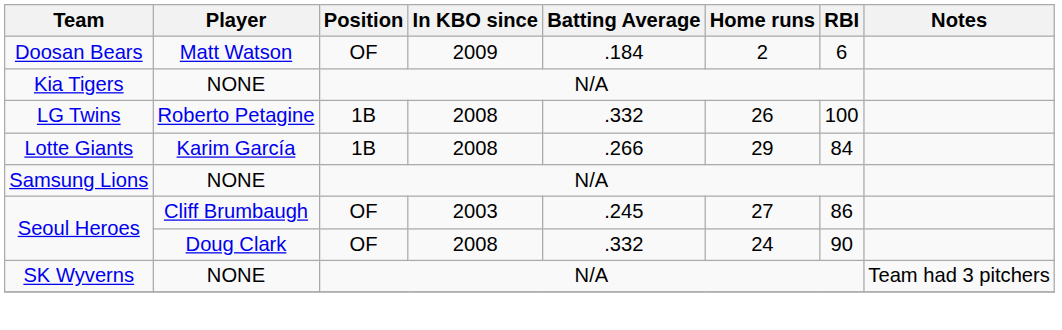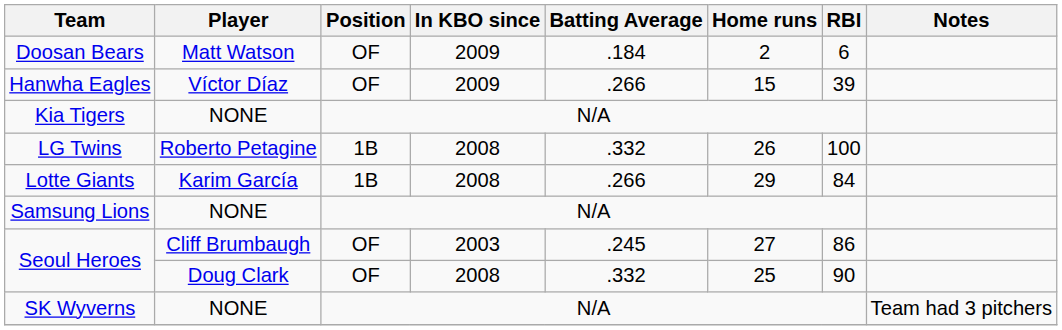 <table class="wikitable sortable" style="text-align:center;">
 <tr>
 <th>Team</th>
 <th>Player</th>
 <th>Position</th>
 <th>In KBO since</th>
 <th>Batting Average</th>
 <th>Home runs</th>
 <th>RBI</th>
 <th>Notes</th>
 </tr>
 <tr>
 <td><a href='#'>Doosan Bears</a></td>
 <td><a href='#'>Matt Watson</a></td>
 <td>OF</td>
 <td>2009</td>
 <td>.184</td>
 <td>2</td>
 <td>6</td>
+<td></td>
+</tr>
+<tr>
+<td><a href='#'>Hanwha Eagles</a></td>
+<td><a href='#'>Víctor Díaz</a></td>
+<td>OF</td>
+<td>2009</td>
+<td>.266</td>
+<td>15</td>
+<td>39</td>
 <td></td>
 </tr>
 <tr>
 <td><a href='#'>Kia Tigers</a></td>
 <td>NONE</td>
 <td colspan="5">N/A</td>
 <td></td>
 </tr>
 <tr>
 <td><a href='#'>LG Twins</a></td>
 <td><a href='#'>Roberto Petagine</a></td>
 <td>1B</td>
 <td>2008</td>
 <td>.332</td>
 <td>26</td>
 <td>100</td>
 <td></td>
 </tr>
 <tr>
 <td><a href='#'>Lotte Giants</a></td>
 <td><a href='#'>Karim García</a></td>
 <td>1B</td>
 <td>2008</td>
 <td>.266</td>
 <td>29</td>
 <td>84</td>
 <td></td>
 </tr>
 <tr>
 <td><a href='#'>Samsung Lions</a></td>
 <td>NONE</td>
 <td colspan="5">N/A</td>
 <td></td>
 </tr>
 <tr>
 <td rowspan=2><a href='#'>Seoul Heroes</a></td>
 <td><a href='#'>Cliff Brumbaugh</a></td>
 <td>OF</td>
 <td>2003</td>
 <td>.245</td>
 <td>27</td>
 <td>86</td>
 <td></td>
 </tr>
 <tr>
 <td><a href='#'>Doug Clark</a></td>
 <td>OF</td>
 <td>2008</td>
 <td>.332</td>
-<td>24</td>
+<td>25</td>
 <td>90</td>
 <td></td>
 </tr>
 <tr>
 <td><a href='#'>SK Wyverns</a></td>
 <td>NONE</td>
 <td colspan="5">N/A</td>
 <td>Team had 3 pitchers</td>
 </tr>
 <tr>
 </tr>
 </table>
